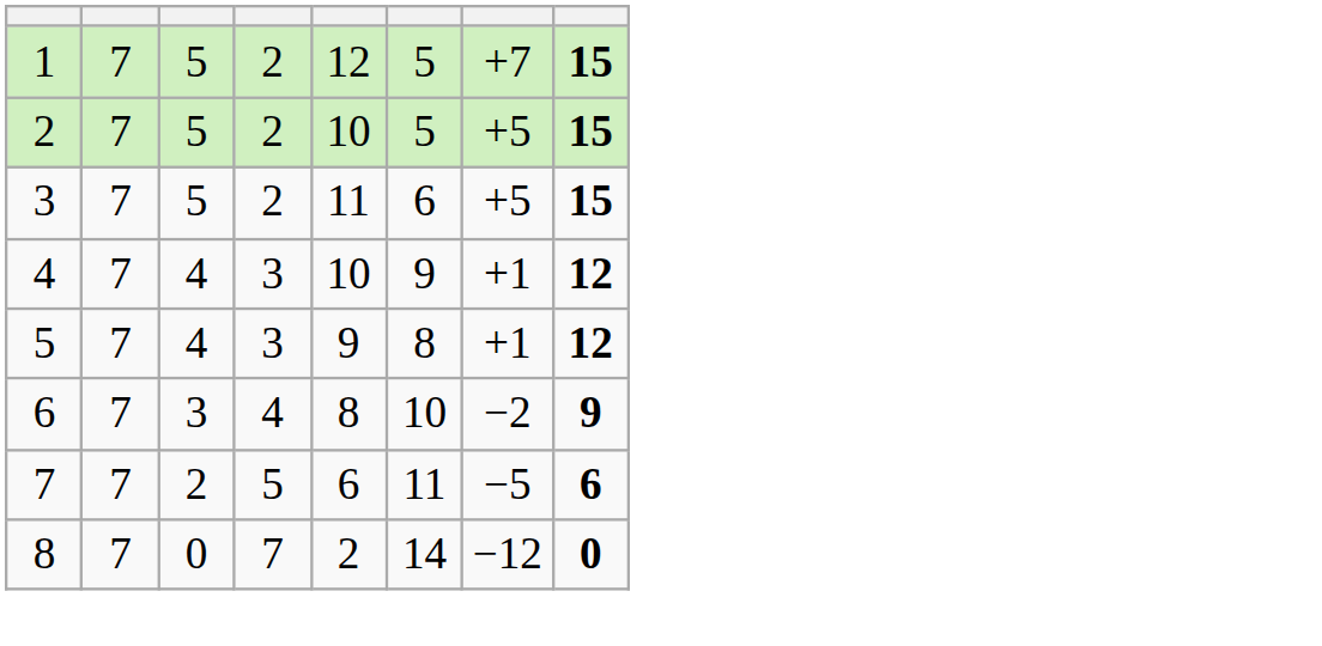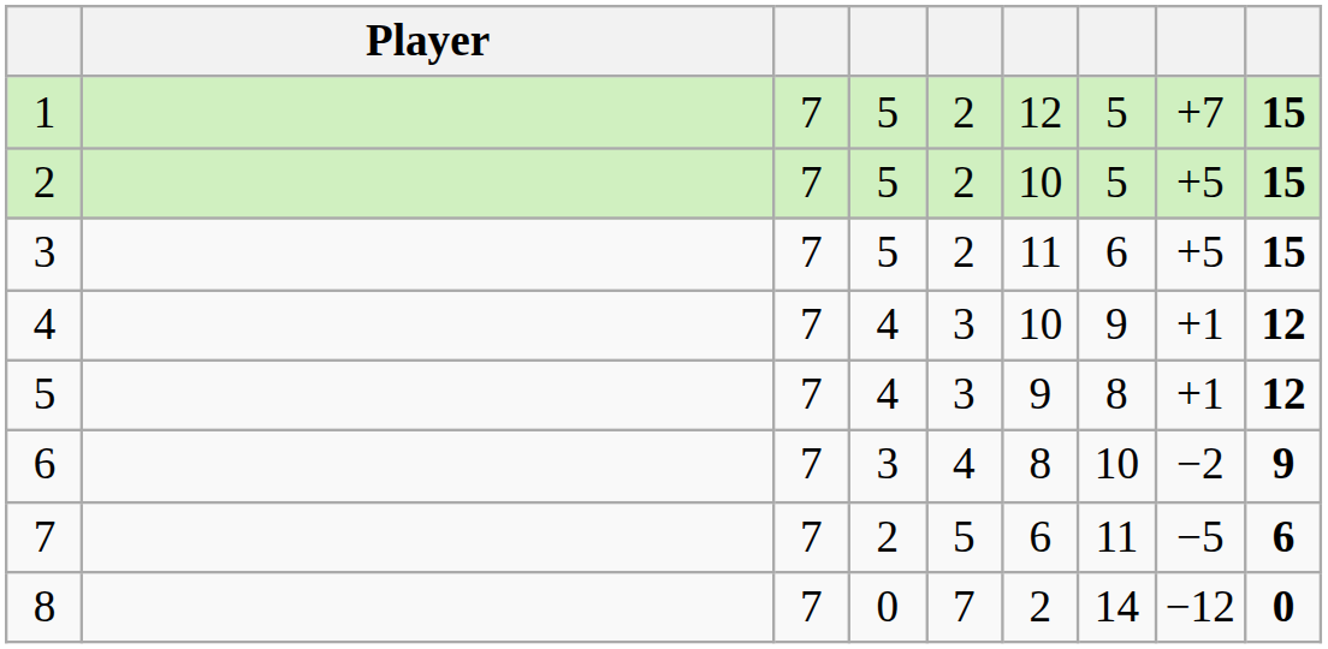 <table class="wikitable" style="text-align:center; margin: 1em auto 1em auto, align:left">
 <tr>
 <th width=20></th>
+<th width=240>Player</th>
 <th width=20></th>
 <th width=20></th>
 <th width=20></th>
 <th width=20></th>
 <th width=20></th>
 <th width=20></th>
 <th width=20></th>
 </tr>
 <tr style="background:#D0F0C0;">
 <td>1</td>
+<td align=left></td>
 <td>7</td>
 <td>5</td>
 <td>2</td>
 <td>12</td>
 <td>5</td>
 <td>+7</td>
 <td><strong>15</strong></td>
 </tr>
 <tr style="background:#D0F0C0;">
 <td>2</td>
+<td align=left></td>
 <td>7</td>
 <td>5</td>
 <td>2</td>
 <td>10</td>
 <td>5</td>
 <td>+5</td>
 <td><strong>15</strong></td>
 </tr>
 <tr style=>
 <td>3</td>
+<td align=left></td>
 <td>7</td>
 <td>5</td>
 <td>2</td>
 <td>11</td>
 <td>6</td>
 <td>+5</td>
 <td><strong>15</strong></td>
 </tr>
 <tr style=>
 <td>4</td>
+<td align=left></td>
 <td>7</td>
 <td>4</td>
 <td>3</td>
 <td>10</td>
 <td>9</td>
 <td>+1</td>
 <td><strong>12</strong></td>
 </tr>
 <tr style=>
 <td>5</td>
+<td align=left></td>
 <td>7</td>
 <td>4</td>
 <td>3</td>
 <td>9</td>
 <td>8</td>
 <td>+1</td>
 <td><strong>12</strong></td>
 </tr>
 <tr style=>
 <td>6</td>
+<td align=left></td>
 <td>7</td>
 <td>3</td>
 <td>4</td>
 <td>8</td>
 <td>10</td>
 <td>−2</td>
 <td><strong>9</strong></td>
 </tr>
 <tr style=>
 <td>7</td>
+<td align=left></td>
 <td>7</td>
 <td>2</td>
 <td>5</td>
 <td>6</td>
 <td>11</td>
 <td>−5</td>
 <td><strong>6</strong></td>
 </tr>
 <tr style=>
 <td>8</td>
+<td align=left></td>
 <td>7</td>
 <td>0</td>
 <td>7</td>
 <td>2</td>
 <td>14</td>
 <td>−12</td>
 <td><strong>0</strong></td>
 </tr>
 </table>
